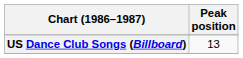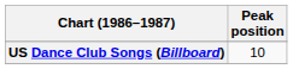 <table class="wikitable sortable plainrowheaders" style="text-align:center">
 <tr>
 <th scope="col">Chart (1986–1987)</th>
 <th scope="col">Peak<br>position</th>
 </tr>
 <tr>
 </tr>
 <tr>
 </tr>
 <tr>
 <th scope="row">US <a href='#'>Dance Club Songs</a> (<em><a href='#'>Billboard</a></em>)</th>
-<td>13</td>
+<td>10</td>
 </tr>
 <tr>
 </tr>
 </table>
